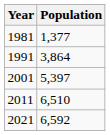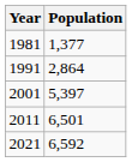 <table class=wikitable>
 <tr>
 <th>Year</th>
 <th>Population</th>
 </tr>
 <tr>
 <td>1981</td>
 <td>1,377</td>
 </tr>
 <tr>
 <td>1991</td>
-<td>3,864</td>
+<td>2,864</td>
 </tr>
 <tr>
 <td>2001</td>
 <td>5,397</td>
 </tr>
 <tr>
 <td>2011</td>
-<td>6,510</td>
+<td>6,501</td>
 </tr>
 <tr>
 <td>2021</td>
 <td>6,592</td>
 </tr>
 </table>
